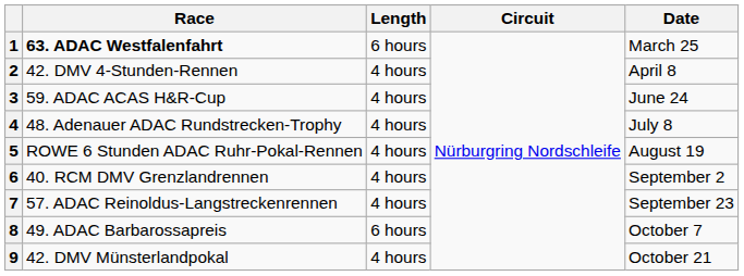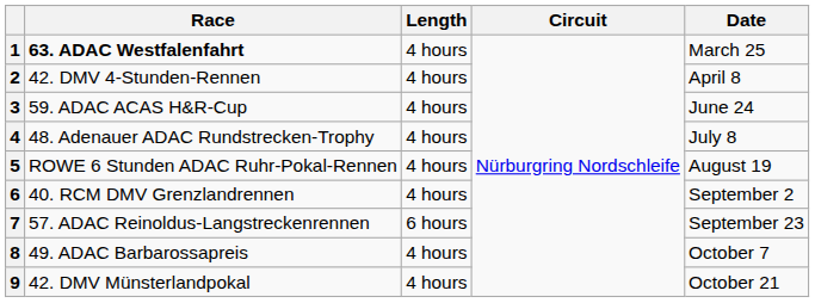 <table class="wikitable" style="font-size: 90%;">
 <tr>
 <th></th>
 <th>Race</th>
 <th>Length</th>
 <th>Circuit</th>
 <th>Date</th>
 </tr>
 <tr>
 <th>1</th>
 <td><strong>63. ADAC Westfalenfahrt</strong></td>
-<td align=center>6 hours</td>
+<td align=center>4 hours</td>
 <td rowspan=9> <a href='#'>Nürburgring Nordschleife</a></td>
 <td>March 25</td>
 </tr>
 <tr>
 <th>2</th>
 <td>42. DMV 4-Stunden-Rennen</td>
 <td align=center>4 hours</td>
 <td>April 8</td>
 </tr>
 <tr>
 <th>3</th>
 <td>59. ADAC ACAS H&R-Cup</td>
 <td align=center>4 hours</td>
 <td>June 24</td>
 </tr>
 <tr>
 <th>4</th>
 <td>48. Adenauer ADAC Rundstrecken-Trophy</td>
 <td align=center>4 hours</td>
 <td>July 8</td>
 </tr>
 <tr>
 <th>5</th>
 <td>ROWE 6 Stunden ADAC Ruhr-Pokal-Rennen</td>
 <td align=center>4 hours</td>
 <td>August 19</td>
 </tr>
 <tr>
 <th>6</th>
 <td>40. RCM DMV Grenzlandrennen</td>
 <td align=center>4 hours</td>
 <td>September 2</td>
 </tr>
 <tr>
 <th>7</th>
 <td>57. ADAC Reinoldus-Langstreckenrennen</td>
-<td align=center>4 hours</td>
+<td align=center>6 hours</td>
 <td>September 23</td>
 </tr>
 <tr>
 <th>8</th>
 <td>49. ADAC Barbarossapreis</td>
-<td align=center>6 hours</td>
+<td align=center>4 hours</td>
 <td>October 7</td>
 </tr>
 <tr>
 <th>9</th>
 <td>42. DMV Münsterlandpokal</td>
 <td align=center>4 hours</td>
 <td>October 21</td>
 </tr>
 </table>
